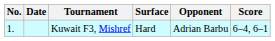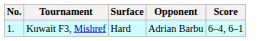 <table class="sortable wikitable">
 <tr>
 <th>No.</th>
-<th>Date</th>
 <th>Tournament</th>
 <th>Surface</th>
 <th>Opponent</th>
 <th class="unsortable">Score</th>
 </tr>
 <tr style="background:#cffcff;">
 <td>1.</td>
-<td></td>
 <td>Kuwait F3, <a href='#'>Mishref</a></td>
 <td>Hard</td>
 <td> Adrian Barbu</td>
 <td>6–4, 6–1</td>
 </tr>
 </table>
